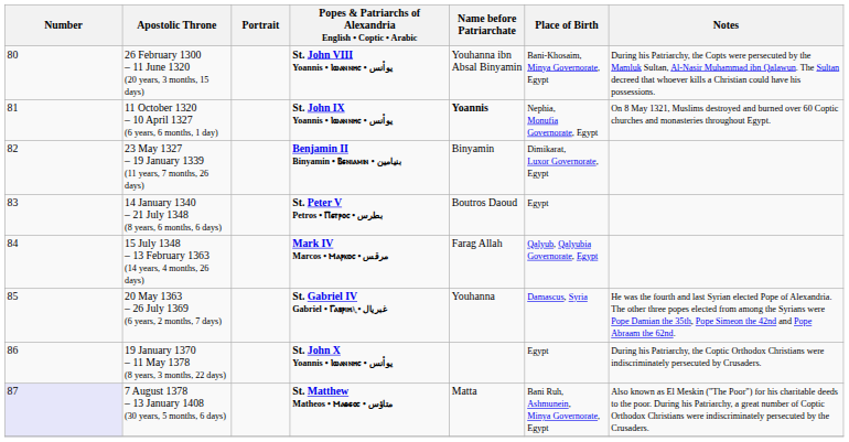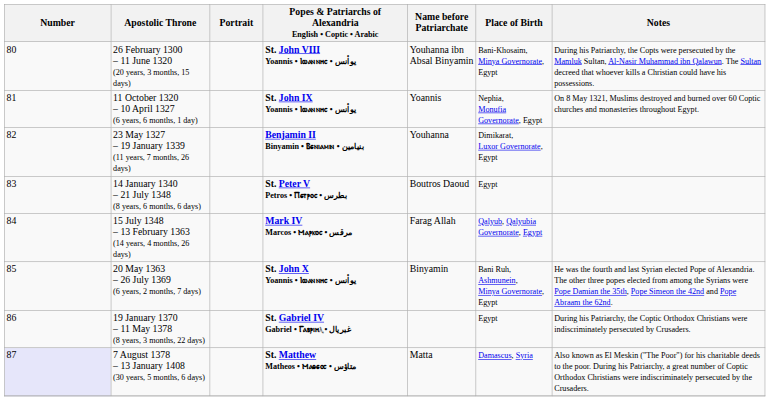 <table class="wikitable">
 <tr>
 <th>Number</th>
 <th style="width:13%;">Apostolic Throne</th>
 <th style="width:7%;">Portrait</th>
 <th style="width:19%;">Popes & Patriarchs of Alexandria<br><small>English • Coptic • Arabic</small></th>
 <th style="width:9%;">Name before Patriarchate</th>
 <th style="width:10%;">Place of Birth</th>
 <th style="width:28%;">Notes</th>
 </tr>
 <tr valign="top">
 <td>80</td>
 <td>26 February 1300<br>– 11 June 1320<br><small>(20 years, 3 months, 15 days)</small></td>
 <td></td>
 <td><strong>St. <a href='#'>John VIII</a></strong><br><small><strong>Yoannis • Ⲓⲱⲁⲛⲛⲏⲥ • يوأنس</strong></small></td>
 <td>Youhanna ibn Absal Binyamin</td>
 <td><small>Bani-Khosaim,<br><a href='#'>Minya Governorate</a>, Egypt</small></td>
 <td><small>During his Patriarchy, the Copts were persecuted by the <a href='#'>Mamluk</a> Sultan, <a href='#'>Al-Nasir Muhammad ibn Qalawun</a>. The <a href='#'>Sultan</a> decreed that whoever kills a Christian could have his possessions.</small></td>
 </tr>
 <tr valign="top">
 <td>81</td>
 <td>11 October 1320<br>– 10 April 1327<br><small>(6 years, 6 months, 1 day)</small></td>
 <td></td>
 <td><strong>St. <a href='#'>John IX</a></strong><br><small><strong>Yoannis • Ⲓⲱⲁⲛⲛⲏⲥ • يوأنس</strong></small></td>
-<td><strong>Yoannis</strong></td>
+<td>Yoannis</td>
 <td><small>Nephia, <br><a href='#'>Monufia Governorate</a>, Egypt</small></td>
 <td><small>On 8 May 1321, Muslims destroyed and burned over 60 Coptic churches and monasteries throughout Egypt.</small></td>
 </tr>
 <tr valign="top">
 <td>82</td>
 <td>23 May 1327<br>– 19 January 1339<br><small>(11 years, 7 months, 26 days)</small></td>
 <td></td>
 <td><strong><a href='#'>Benjamin II</a></strong><br><small><strong>Binyamin • Ⲃⲉⲛⲓⲁⲙⲓⲛ • بنيامين</strong></small></td>
-<td>Binyamin</td>
+<td>Youhanna</td>
 <td><small>Dimikarat,<br><a href='#'>Luxor Governorate</a>, Egypt</small></td>
 <td><small></small></td>
 </tr>
 <tr valign="top">
 <td>83</td>
 <td>14 January 1340<br>– 21 July 1348<br><small>(8 years, 6 months, 6 days)</small></td>
 <td></td>
 <td><strong>St. <a href='#'>Peter V</a></strong><br><small><strong>Petros • Ⲡⲉⲧⲣⲟⲥ • بطرس</strong><br></small></td>
 <td>Boutros Daoud</td>
 <td><small>Egypt</small></td>
 <td><small></small></td>
 </tr>
 <tr valign="top">
 <td>84</td>
 <td>15 July 1348<br>– 13 February 1363<br><small>(14 years, 4 months, 26 days)</small></td>
 <td></td>
 <td><strong><a href='#'>Mark IV</a></strong><br><small><strong>Marcos • Ⲙⲁⲣⲕⲟⲥ • مرقس</strong></small></td>
 <td>Farag Allah</td>
 <td><small><a href='#'>Qalyub</a>, <a href='#'>Qalyubia Governorate</a>, <a href='#'>Egypt</a></small></td>
 <td><small></small></td>
 </tr>
 <tr valign="top">
 <td>85</td>
 <td>20 May 1363<br>– 26 July 1369<br><small>(6 years, 2 months, 7 days)</small></td>
 <td></td>
-<td><strong>St. <a href='#'>Gabriel IV</a></strong><br><small><strong>Gabriel • Ⲅⲁⲃⲣⲓⲏⲗ • غبريال</strong></small></td>
-<td>Youhanna</td>
-<td><small><a href='#'>Damascus</a>, <a href='#'>Syria</a></small></td>
+<td><strong>St. <a href='#'>John X</a></strong><br><small><strong>Yoannis • Ⲓⲱⲁⲛⲛⲏⲥ • يوأنس</strong></small></td>
+<td>Binyamin</td>
+<td><small>Bani Ruh, <a href='#'>Ashmunein</a>, <br><a href='#'>Minya Governorate</a>, Egypt</small></td>
 <td><small>He was the fourth and last Syrian elected Pope of Alexandria. The other three popes elected from among the Syrians were <a href='#'>Pope Damian the 35th</a>, <a href='#'>Pope Simeon the 42nd</a> and <a href='#'>Pope Abraam the 62nd</a>.</small></td>
 </tr>
 <tr valign="top">
 <td>86</td>
 <td>19 January 1370<br>– 11 May 1378<br><small>(8 years, 3 months, 22 days)</small></td>
 <td></td>
-<td><strong>St. <a href='#'>John X</a></strong><br><small><strong>Yoannis • Ⲓⲱⲁⲛⲛⲏⲥ • يوأنس</strong></small></td>
+<td><strong>St. <a href='#'>Gabriel IV</a></strong><br><small><strong>Gabriel • Ⲅⲁⲃⲣⲓⲏⲗ • غبريال</strong></small></td>
 <td></td>
 <td><small>Egypt</small></td>
 <td><small>During his Patriarchy, the Coptic Orthodox Christians were indiscriminately persecuted by Crusaders.</small></td>
 </tr>
 <tr valign="top">
 <td style="background: lavender;">87</td>
 <td>7 August 1378<br>– 13 January 1408<br><small>(30 years, 5 months, 6 days)</small></td>
 <td></td>
 <td><strong>St. <a href='#'>Matthew</a></strong><br><small><strong>Matheos • Ⲙⲁⲑⲉⲟⲥ • متاؤس</strong></small></td>
 <td>Matta</td>
-<td><small>Bani Ruh, <a href='#'>Ashmunein</a>, <br><a href='#'>Minya Governorate</a>, Egypt</small></td>
+<td><small><a href='#'>Damascus</a>, <a href='#'>Syria</a></small></td>
 <td><small>Also known as El Meskin ("The Poor") for his charitable deeds to the poor. During his Patriarchy, a great number of Coptic Orthodox Christians were indiscriminately persecuted by the Crusaders.</small></td>
 </tr>
 <tr valign="top">
 </tr>
 </table>
